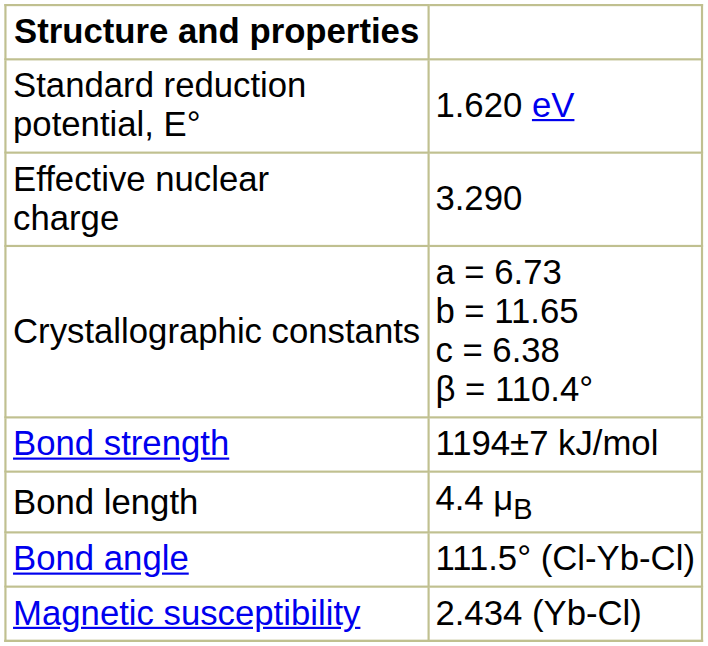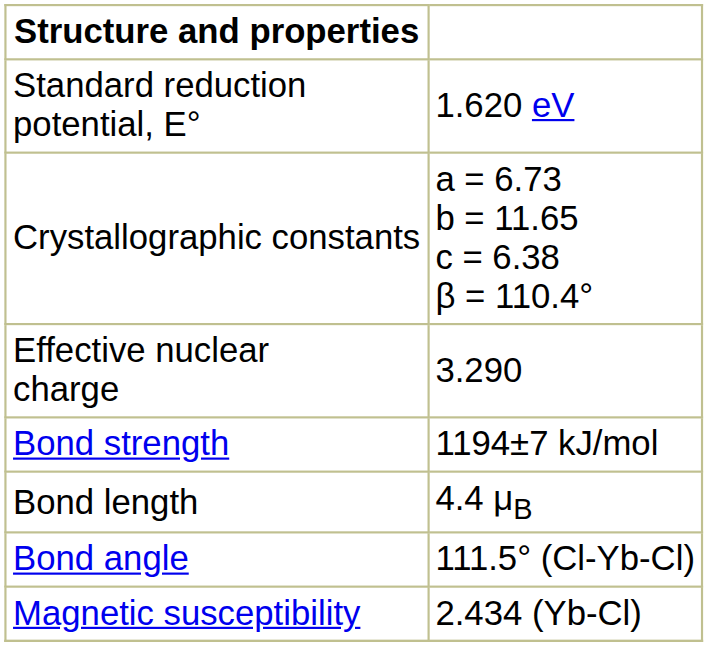 <table border="1" cellspacing="0" cellpadding="3" style="margin: 0 0 0 0.5em; background: #FFFFFF; border-collapse: collapse; border-color: #C0C090;">
 <tr>
 <th>Structure and properties</th>
 </tr>
 <tr>
 <td>Standard reduction<br>potential, E°</td>
 <td>1.620 <a href='#'>eV</a></td>
 </tr>
 <tr>
+<td>Crystallographic constants</td>
+<td>a = 6.73<br>b = 11.65<br>c = 6.38<br>β = 110.4°</td>
+</tr>
+<tr>
 <td>Effective nuclear<br>charge</td>
 <td>3.290</td>
-</tr>
-<tr>
-<td>Crystallographic constants</td>
-<td>a = 6.73<br>b = 11.65<br>c = 6.38<br>β = 110.4°</td>
 </tr>
 <tr>
 <td><a href='#'>Bond strength</a></td>
 <td>1194±7 kJ/mol</td>
 </tr>
 <tr>
 <td>Bond length</td>
 <td>4.4 μ<sub>B</sub></td>
 </tr>
 <tr>
 <td><a href='#'>Bond angle</a></td>
 <td>111.5° (Cl-Yb-Cl)</td>
 </tr>
 <tr>
 <td><a href='#'>Magnetic susceptibility</a></td>
 <td>2.434 (Yb-Cl)</td>
 </tr>
 <tr>
 </tr>
 </table>
